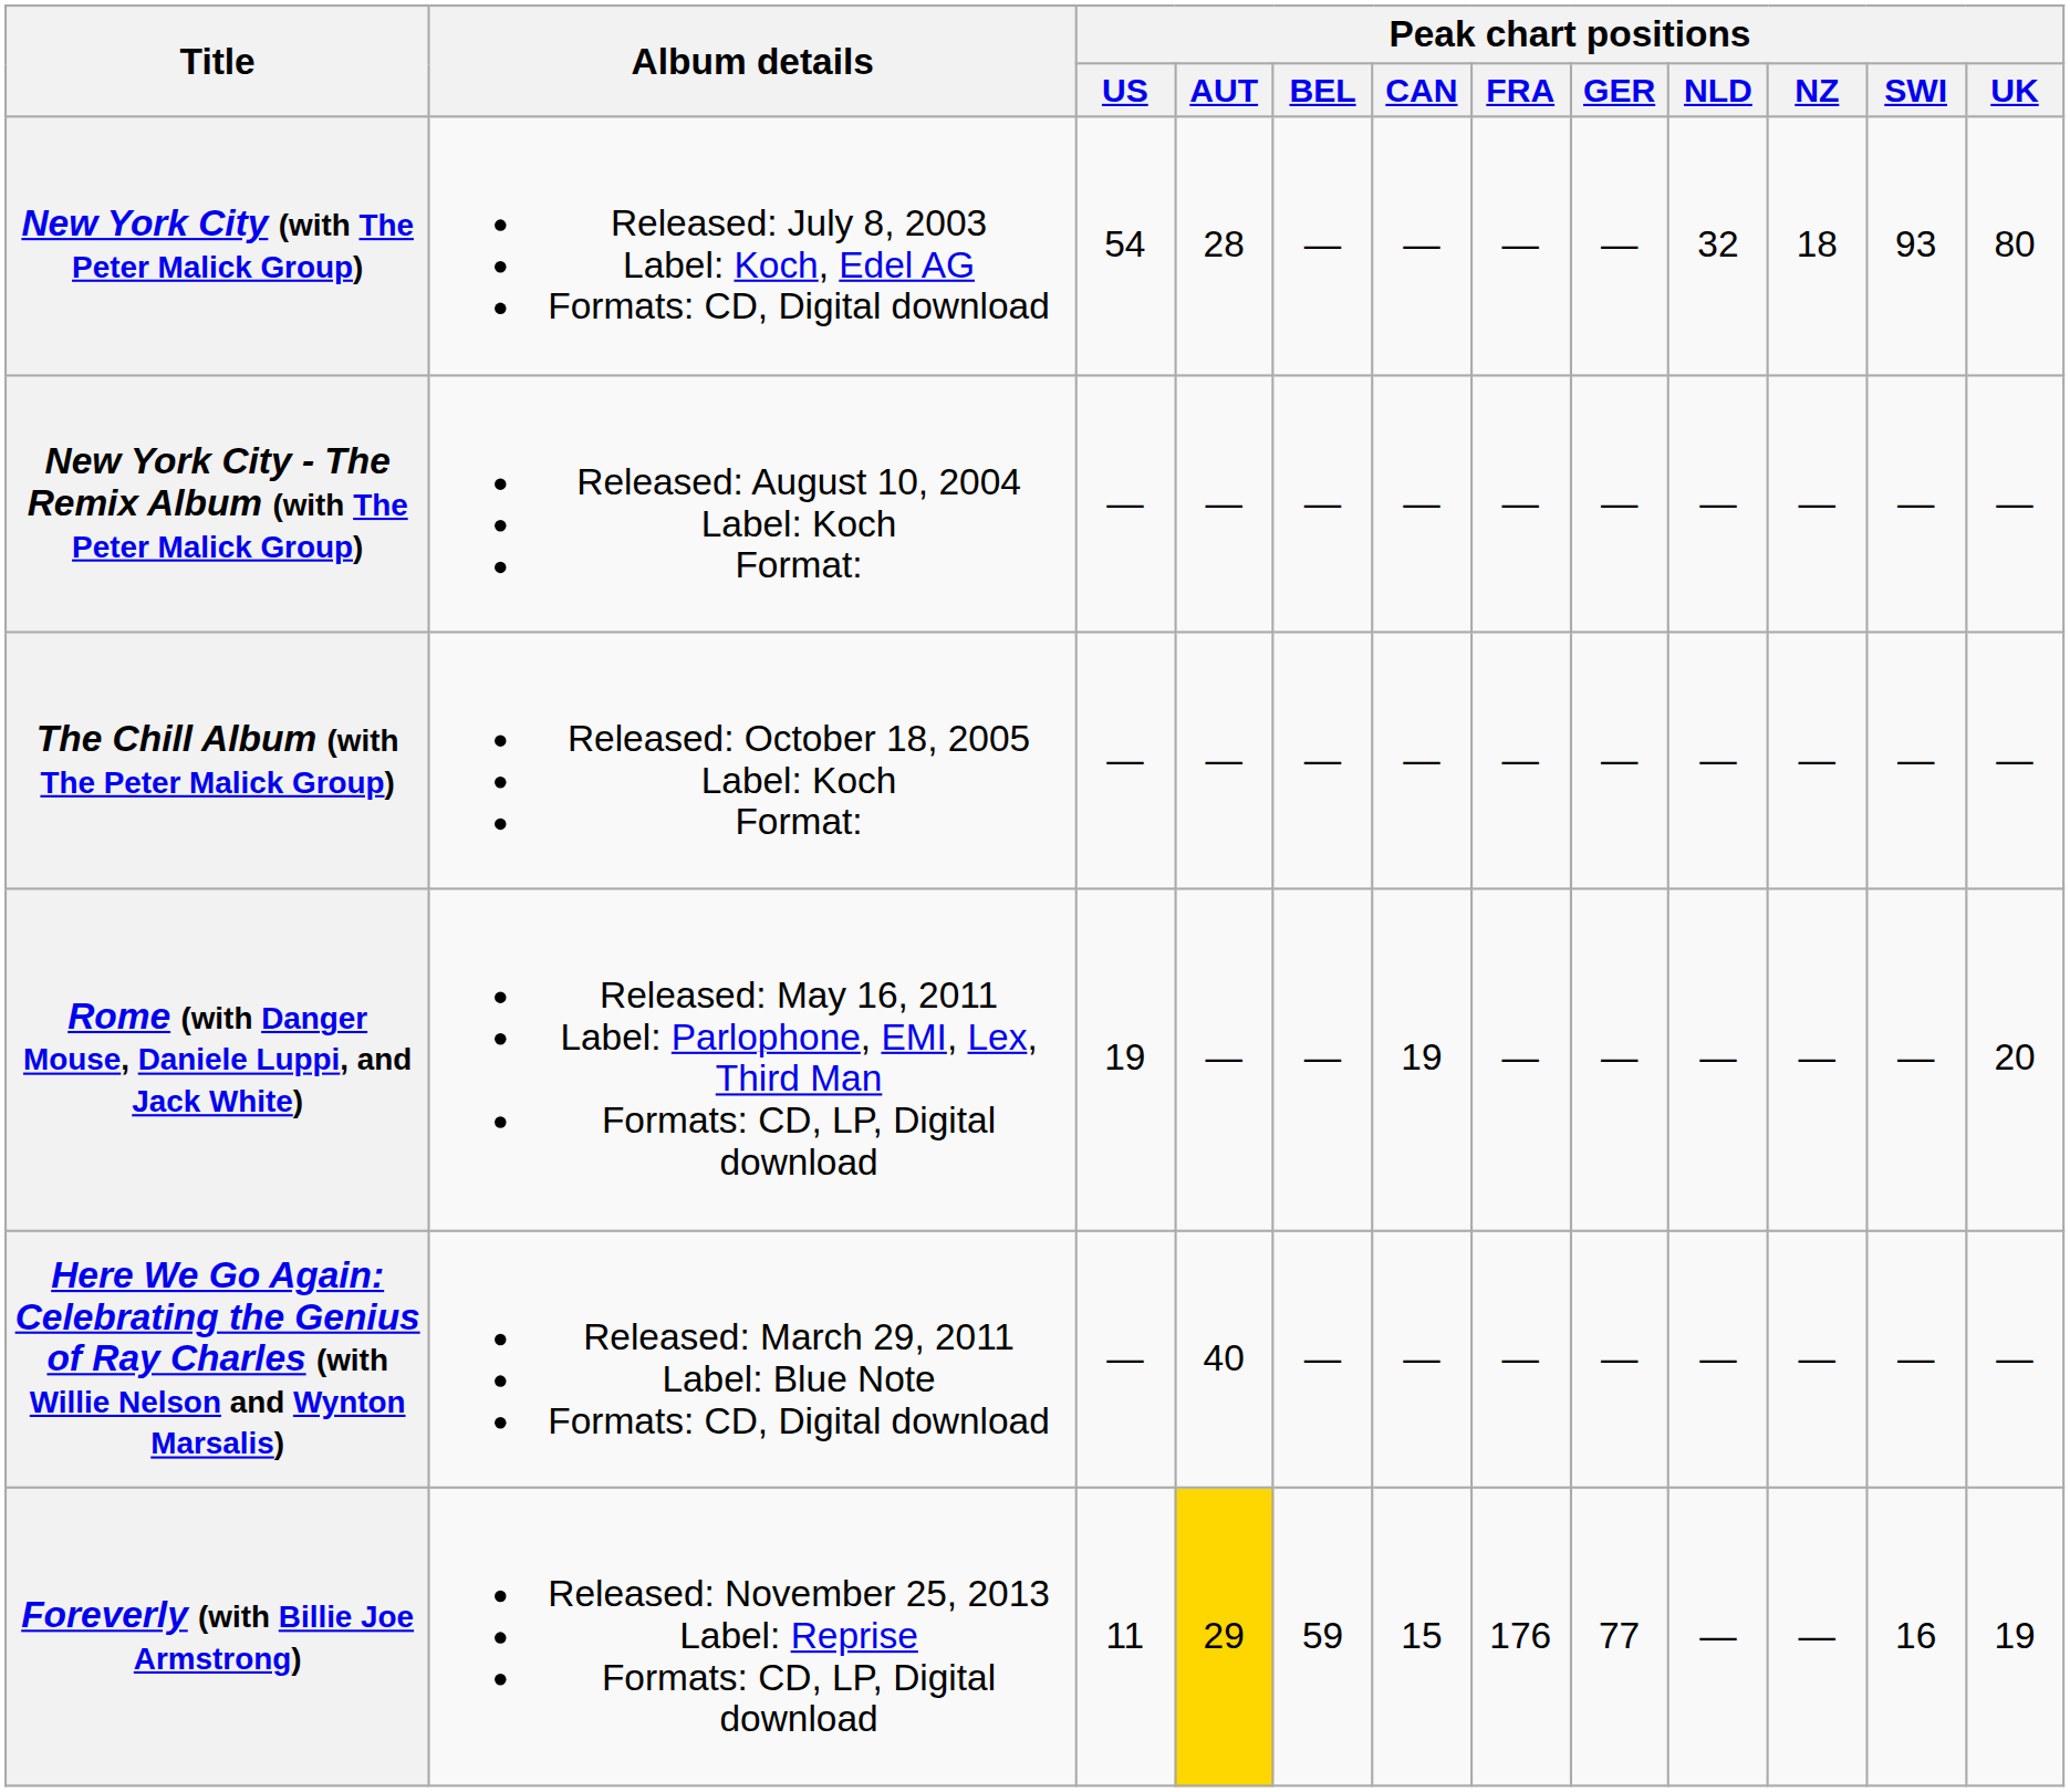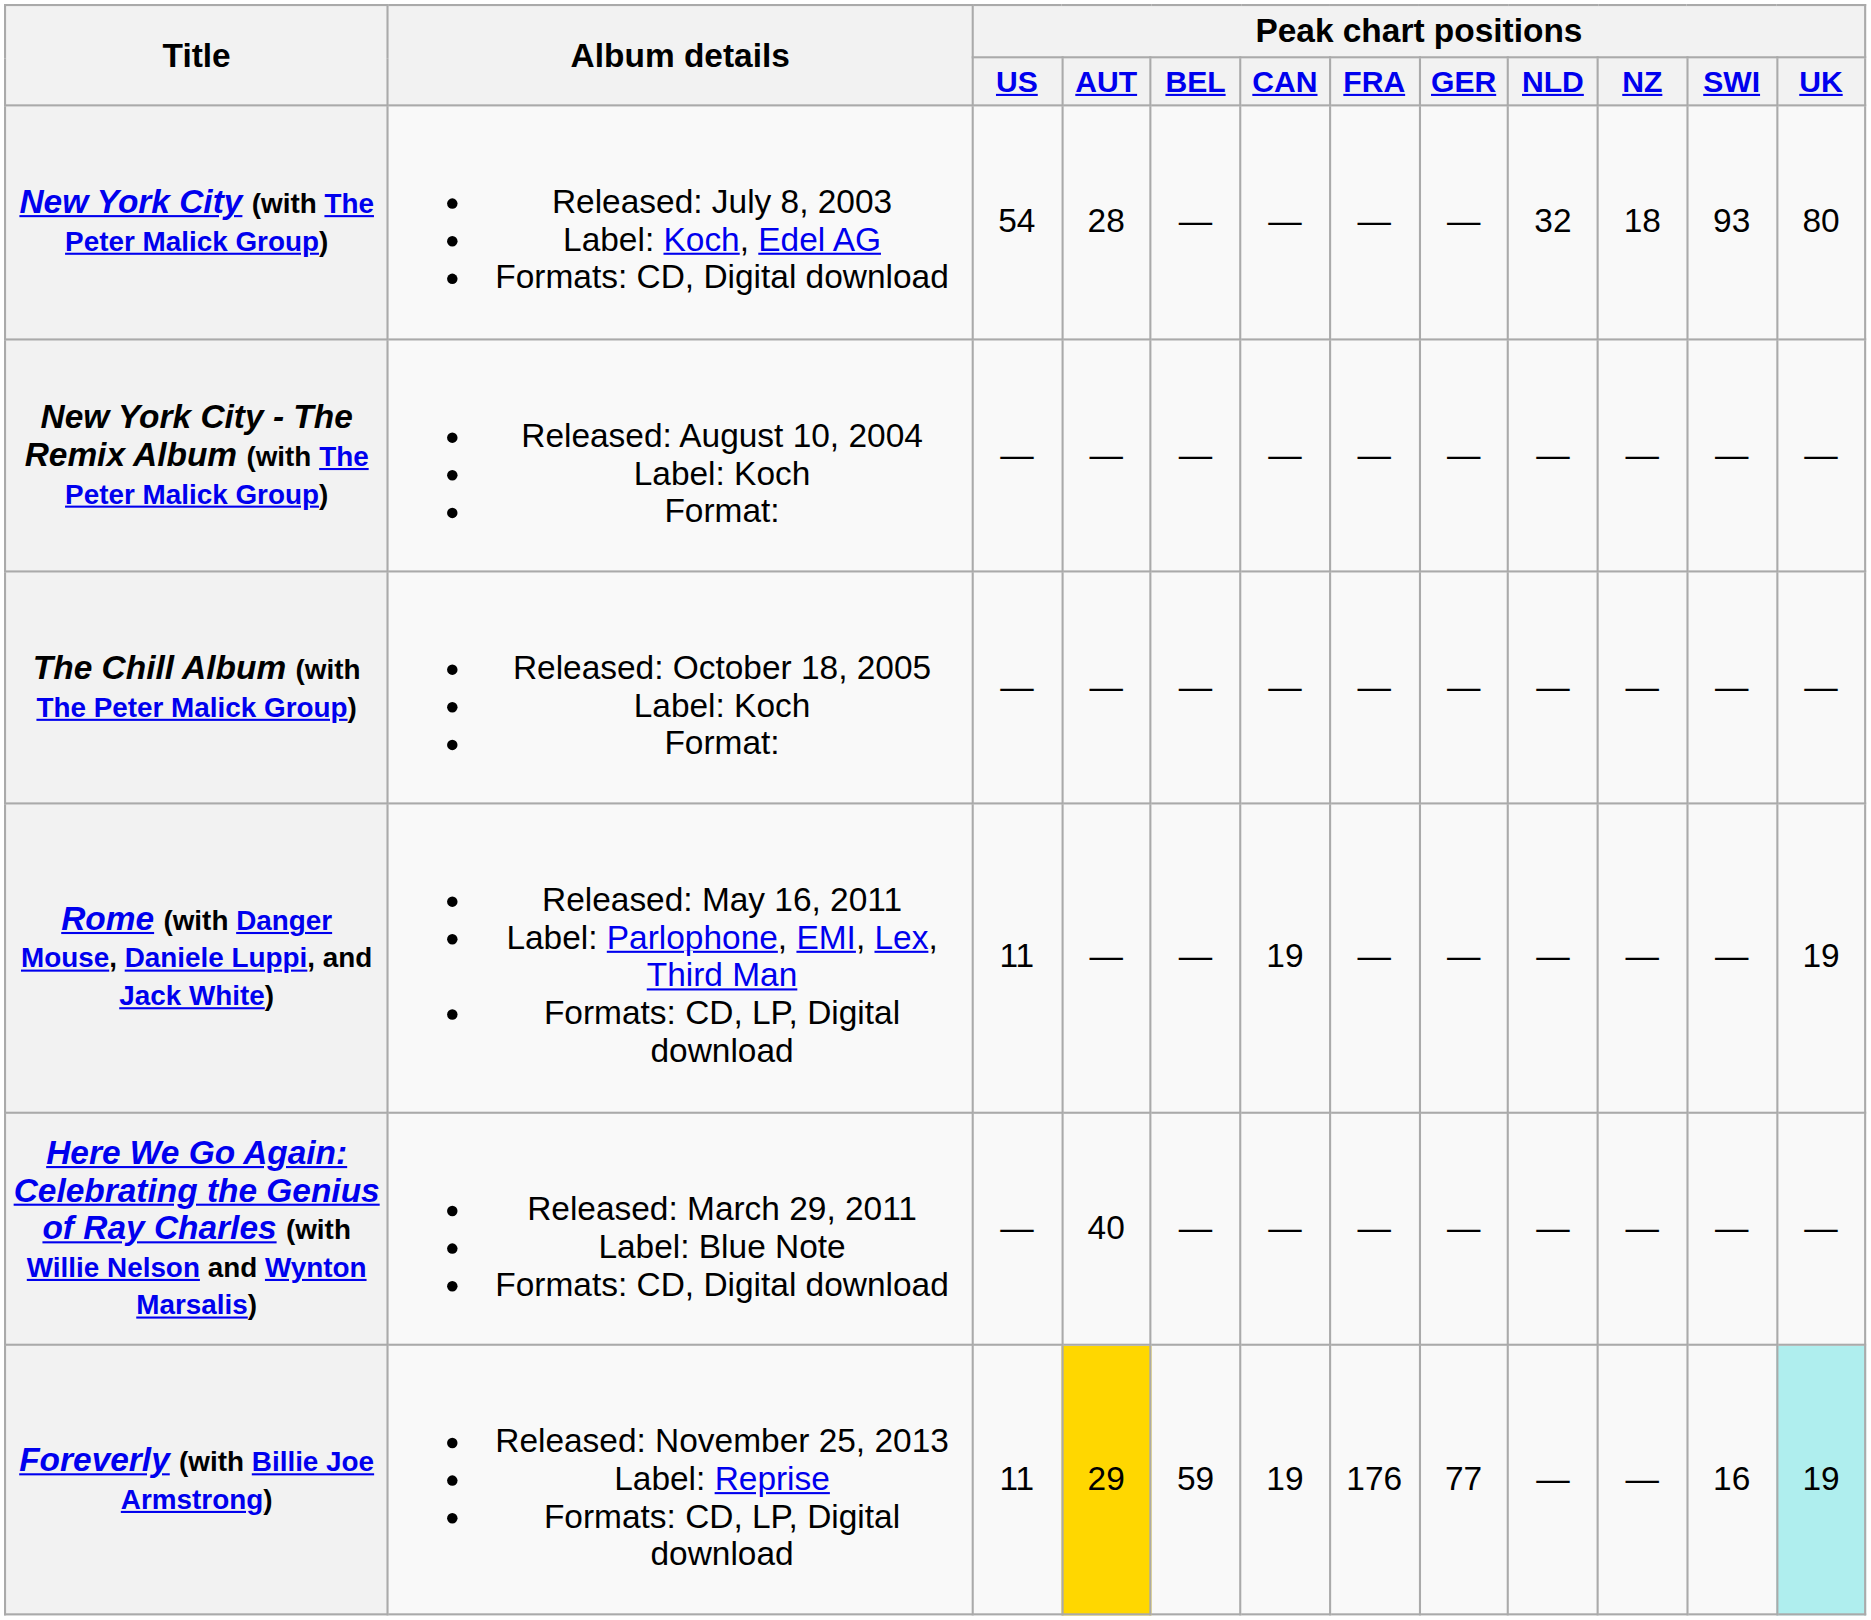 <table class="wikitable plainrowheaders" style="text-align:center;">
 <tr>
 <th scope="col" rowspan="2" style="width:11em;">Title</th>
 <th scope="col" rowspan="2" style="width:17em;">Album details</th>
 <th scope="col" colspan="10">Peak chart positions</th>
 </tr>
 <tr>
 <th scope="col" style="width:2.5em;font-size:90%;"><a href='#'>US</a><br></th>
 <th scope="col" style="width:2.5em;font-size:90%;"><a href='#'>AUT</a><br></th>
 <th scope="col" style="width:2.5em;font-size:90%;"><a href='#'>BEL</a><br></th>
 <th scope="col" style="width:2.5em;font-size:90%;"><a href='#'>CAN</a><br></th>
 <th scope="col" style="width:2.5em;font-size:90%;"><a href='#'>FRA</a><br></th>
 <th scope="col" style="width:2.5em;font-size:90%;"><a href='#'>GER</a><br></th>
 <th scope="col" style="width:2.5em;font-size:90%;"><a href='#'>NLD</a><br></th>
 <th scope="col" style="width:2.5em;font-size:90%;"><a href='#'>NZ</a><br></th>
 <th scope="col" style="width:2.5em;font-size:90%;"><a href='#'>SWI</a><br></th>
 <th scope="col" style="width:2.5em;font-size:90%;"><a href='#'>UK</a><br></th>
 </tr>
 <tr>
 <th scope="row"><em><a href='#'>New York City</a></em> <small>(with <a href='#'>The Peter Malick Group</a>)</small></th>
 <td><br><ul><li>Released: July 8, 2003</li><li>Label: <a href='#'>Koch</a>, <a href='#'>Edel AG</a></li><li>Formats: CD, Digital download</li></ul></td>
 <td>54</td>
 <td>28</td>
 <td>—</td>
 <td>—</td>
 <td>—</td>
 <td>—</td>
 <td>32</td>
 <td>18</td>
 <td>93</td>
 <td>80</td>
 </tr>
 <tr>
 <th scope="row"><em>New York City - The Remix Album</em> <small>(with <a href='#'>The Peter Malick Group</a>)</small></th>
 <td><br><ul><li>Released: August 10, 2004</li><li>Label: Koch</li><li>Format:</li></ul></td>
 <td>—</td>
 <td>—</td>
 <td>—</td>
 <td>—</td>
 <td>—</td>
 <td>—</td>
 <td>—</td>
 <td>—</td>
 <td>—</td>
 <td>—</td>
 </tr>
 <tr>
 <th scope="row"><em>The Chill Album</em> <small>(with <a href='#'>The Peter Malick Group</a>)</small></th>
 <td><br><ul><li>Released: October 18, 2005</li><li>Label: Koch</li><li>Format:</li></ul></td>
 <td>—</td>
 <td>—</td>
 <td>—</td>
 <td>—</td>
 <td>—</td>
 <td>—</td>
 <td>—</td>
 <td>—</td>
 <td>—</td>
 <td>—</td>
 </tr>
 <tr>
 <th scope="row"><em><a href='#'>Rome</a></em> <small>(with <a href='#'>Danger Mouse</a>, <a href='#'>Daniele Luppi</a>, and <a href='#'>Jack White</a>)</small></th>
 <td><br><ul><li>Released: May 16, 2011</li><li>Label: <a href='#'>Parlophone</a>, <a href='#'>EMI</a>, <a href='#'>Lex</a>, <a href='#'>Third Man</a></li><li>Formats: CD, LP, Digital download</li></ul></td>
-<td>19</td>
+<td>11</td>
 <td>—</td>
 <td>—</td>
 <td>19</td>
 <td>—</td>
 <td>—</td>
 <td>—</td>
 <td>—</td>
 <td>—</td>
-<td>20</td>
+<td>19</td>
 </tr>
 <tr>
 <th scope="row"><em><a href='#'>Here We Go Again: Celebrating the Genius of Ray Charles</a></em> <small> (with <a href='#'>Willie Nelson</a> and <a href='#'>Wynton Marsalis</a>)</small></th>
 <td><br><ul><li>Released: March 29, 2011</li><li>Label: Blue Note</li><li>Formats: CD, Digital download</li></ul></td>
 <td>—</td>
 <td>40</td>
 <td>—</td>
 <td>—</td>
 <td>—</td>
 <td>—</td>
 <td>—</td>
 <td>—</td>
 <td>—</td>
 <td>—</td>
 </tr>
 <tr>
 <th scope="row"><em><a href='#'>Foreverly</a></em> <small>(with <a href='#'>Billie Joe Armstrong</a>)</small></th>
 <td><br><ul><li>Released: November 25, 2013</li><li>Label: <a href='#'>Reprise</a></li><li>Formats: CD, LP, Digital download</li></ul></td>
 <td>11</td>
 <td style="background: gold;">29</td>
 <td>59</td>
-<td>15</td>
+<td>19</td>
 <td>176</td>
 <td>77</td>
 <td>—</td>
 <td>—</td>
 <td>16</td>
-<td>19</td>
+<td style="background: paleturquoise;">19</td>
 </tr>
 </table>
